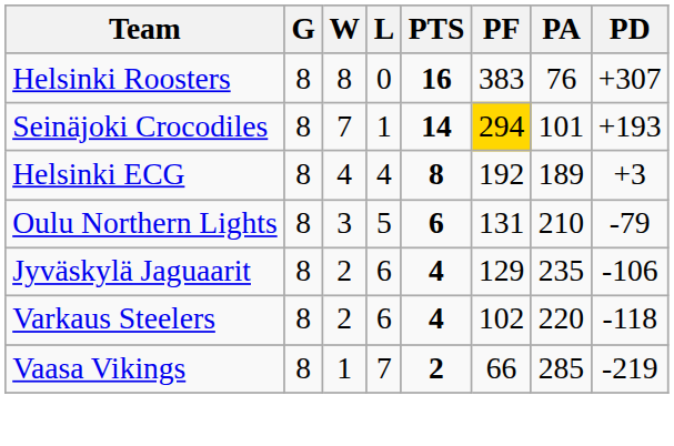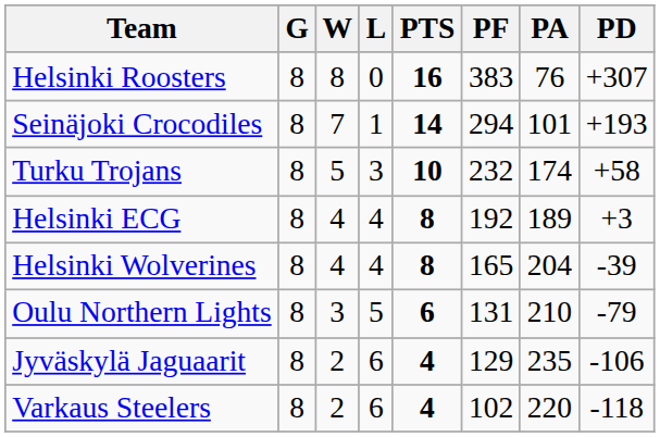 <table class="wikitable" border="1">
 <tr style="background:#efefef;">
 <th>Team</th>
 <th>G</th>
 <th>W</th>
 <th>L</th>
 <th>PTS</th>
 <th>PF</th>
 <th>PA</th>
 <th>PD</th>
 </tr>
 <tr style="text-align:center;">
 <td align="left"><a href='#'>Helsinki Roosters</a></td>
 <td>8</td>
 <td>8</td>
 <td>0</td>
 <td><strong>16</strong></td>
 <td>383</td>
 <td>76</td>
 <td>+307</td>
 </tr>
 <tr style="text-align:center;">
 <td align="left"><a href='#'>Seinäjoki Crocodiles</a></td>
 <td>8</td>
 <td>7</td>
 <td>1</td>
 <td><strong>14</strong></td>
-<td style="background: gold;">294</td>
+<td>294</td>
 <td>101</td>
 <td>+193</td>
+</tr>
+<tr style="text-align:center;">
+<td align="left"><a href='#'>Turku Trojans</a></td>
+<td>8</td>
+<td>5</td>
+<td>3</td>
+<td><strong>10</strong></td>
+<td>232</td>
+<td>174</td>
+<td>+58</td>
 </tr>
 <tr style="text-align:center;">
 <td align="left"><a href='#'>Helsinki ECG</a></td>
 <td>8</td>
 <td>4</td>
 <td>4</td>
 <td><strong>8</strong></td>
 <td>192</td>
 <td>189</td>
 <td>+3</td>
+</tr>
+<tr style="text-align:center;">
+<td align="left"><a href='#'>Helsinki Wolverines</a></td>
+<td>8</td>
+<td>4</td>
+<td>4</td>
+<td><strong>8</strong></td>
+<td>165</td>
+<td>204</td>
+<td>-39</td>
 </tr>
 <tr style="text-align:center;">
 <td align="left"><a href='#'>Oulu Northern Lights</a></td>
 <td>8</td>
 <td>3</td>
 <td>5</td>
 <td><strong>6</strong></td>
 <td>131</td>
 <td>210</td>
 <td>-79</td>
 </tr>
 <tr style="text-align:center;">
 <td align="left"><a href='#'>Jyväskylä Jaguaarit</a></td>
 <td>8</td>
 <td>2</td>
 <td>6</td>
 <td><strong>4</strong></td>
 <td>129</td>
 <td>235</td>
 <td>-106</td>
 </tr>
 <tr style="text-align:center;">
 <td align="left"><a href='#'>Varkaus Steelers</a></td>
 <td>8</td>
 <td>2</td>
 <td>6</td>
 <td><strong>4</strong></td>
 <td>102</td>
 <td>220</td>
 <td>-118</td>
 </tr>
-<tr style="text-align:center;">
-<td align="left"><a href='#'>Vaasa Vikings</a></td>
-<td>8</td>
-<td>1</td>
-<td>7</td>
-<td><strong>2</strong></td>
-<td>66</td>
-<td>285</td>
-<td>-219</td>
-</tr>
 </table>
